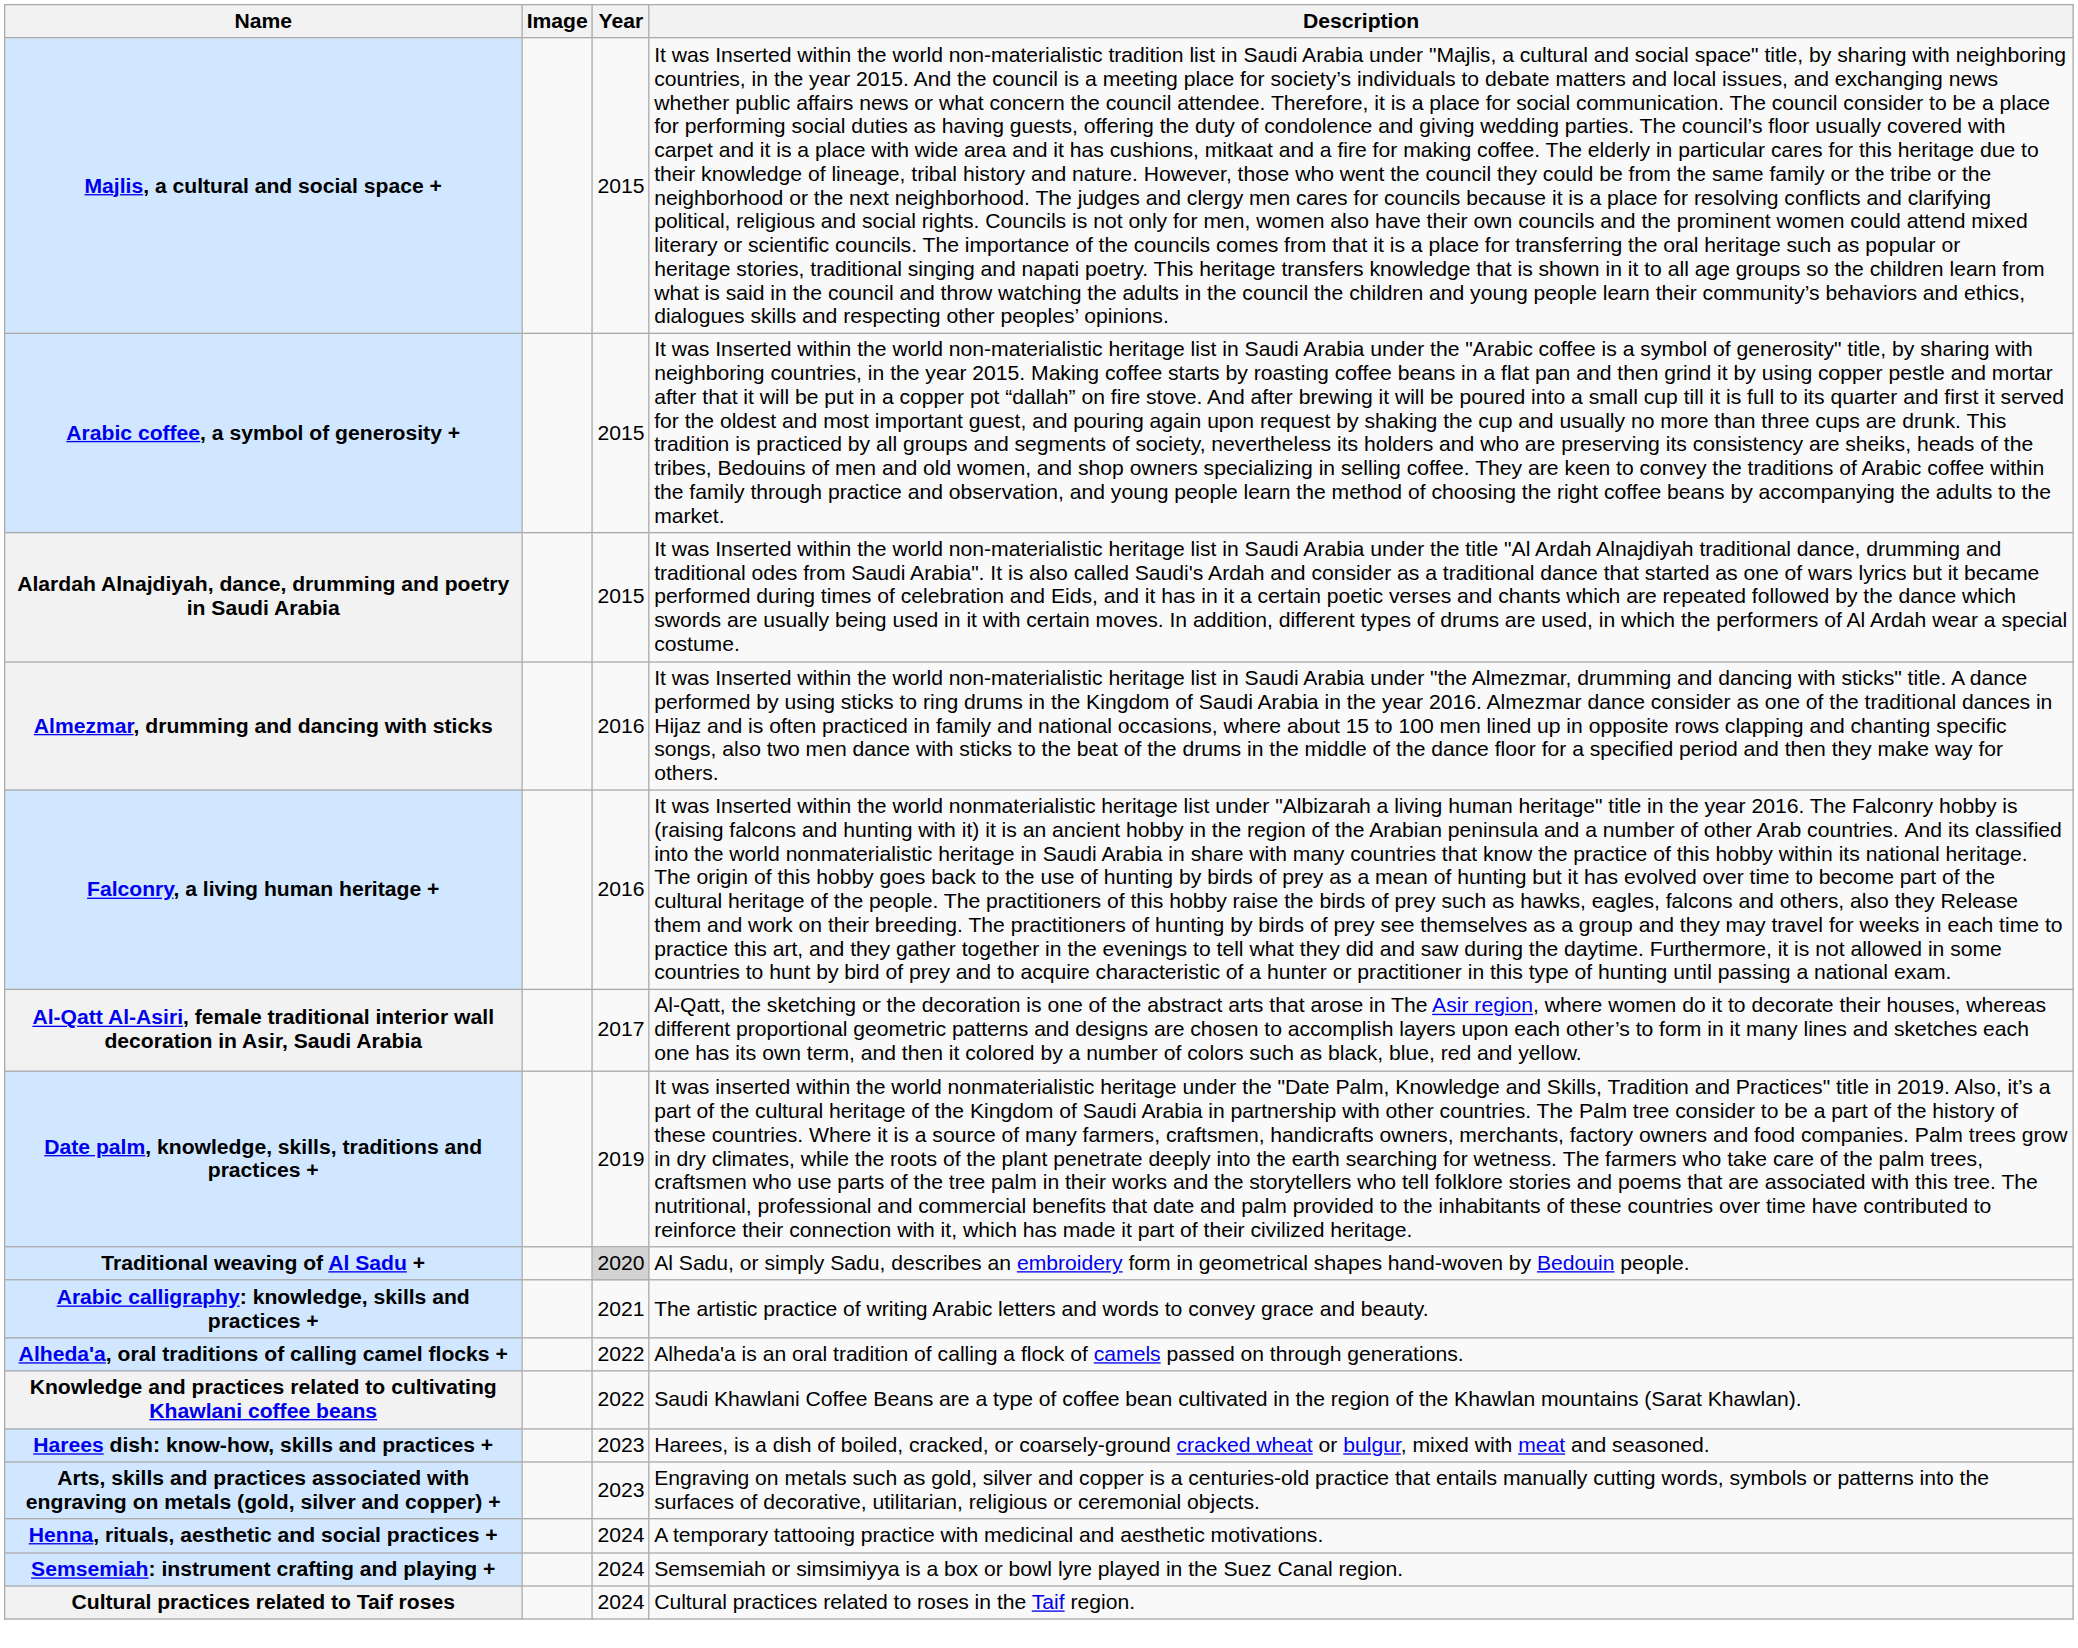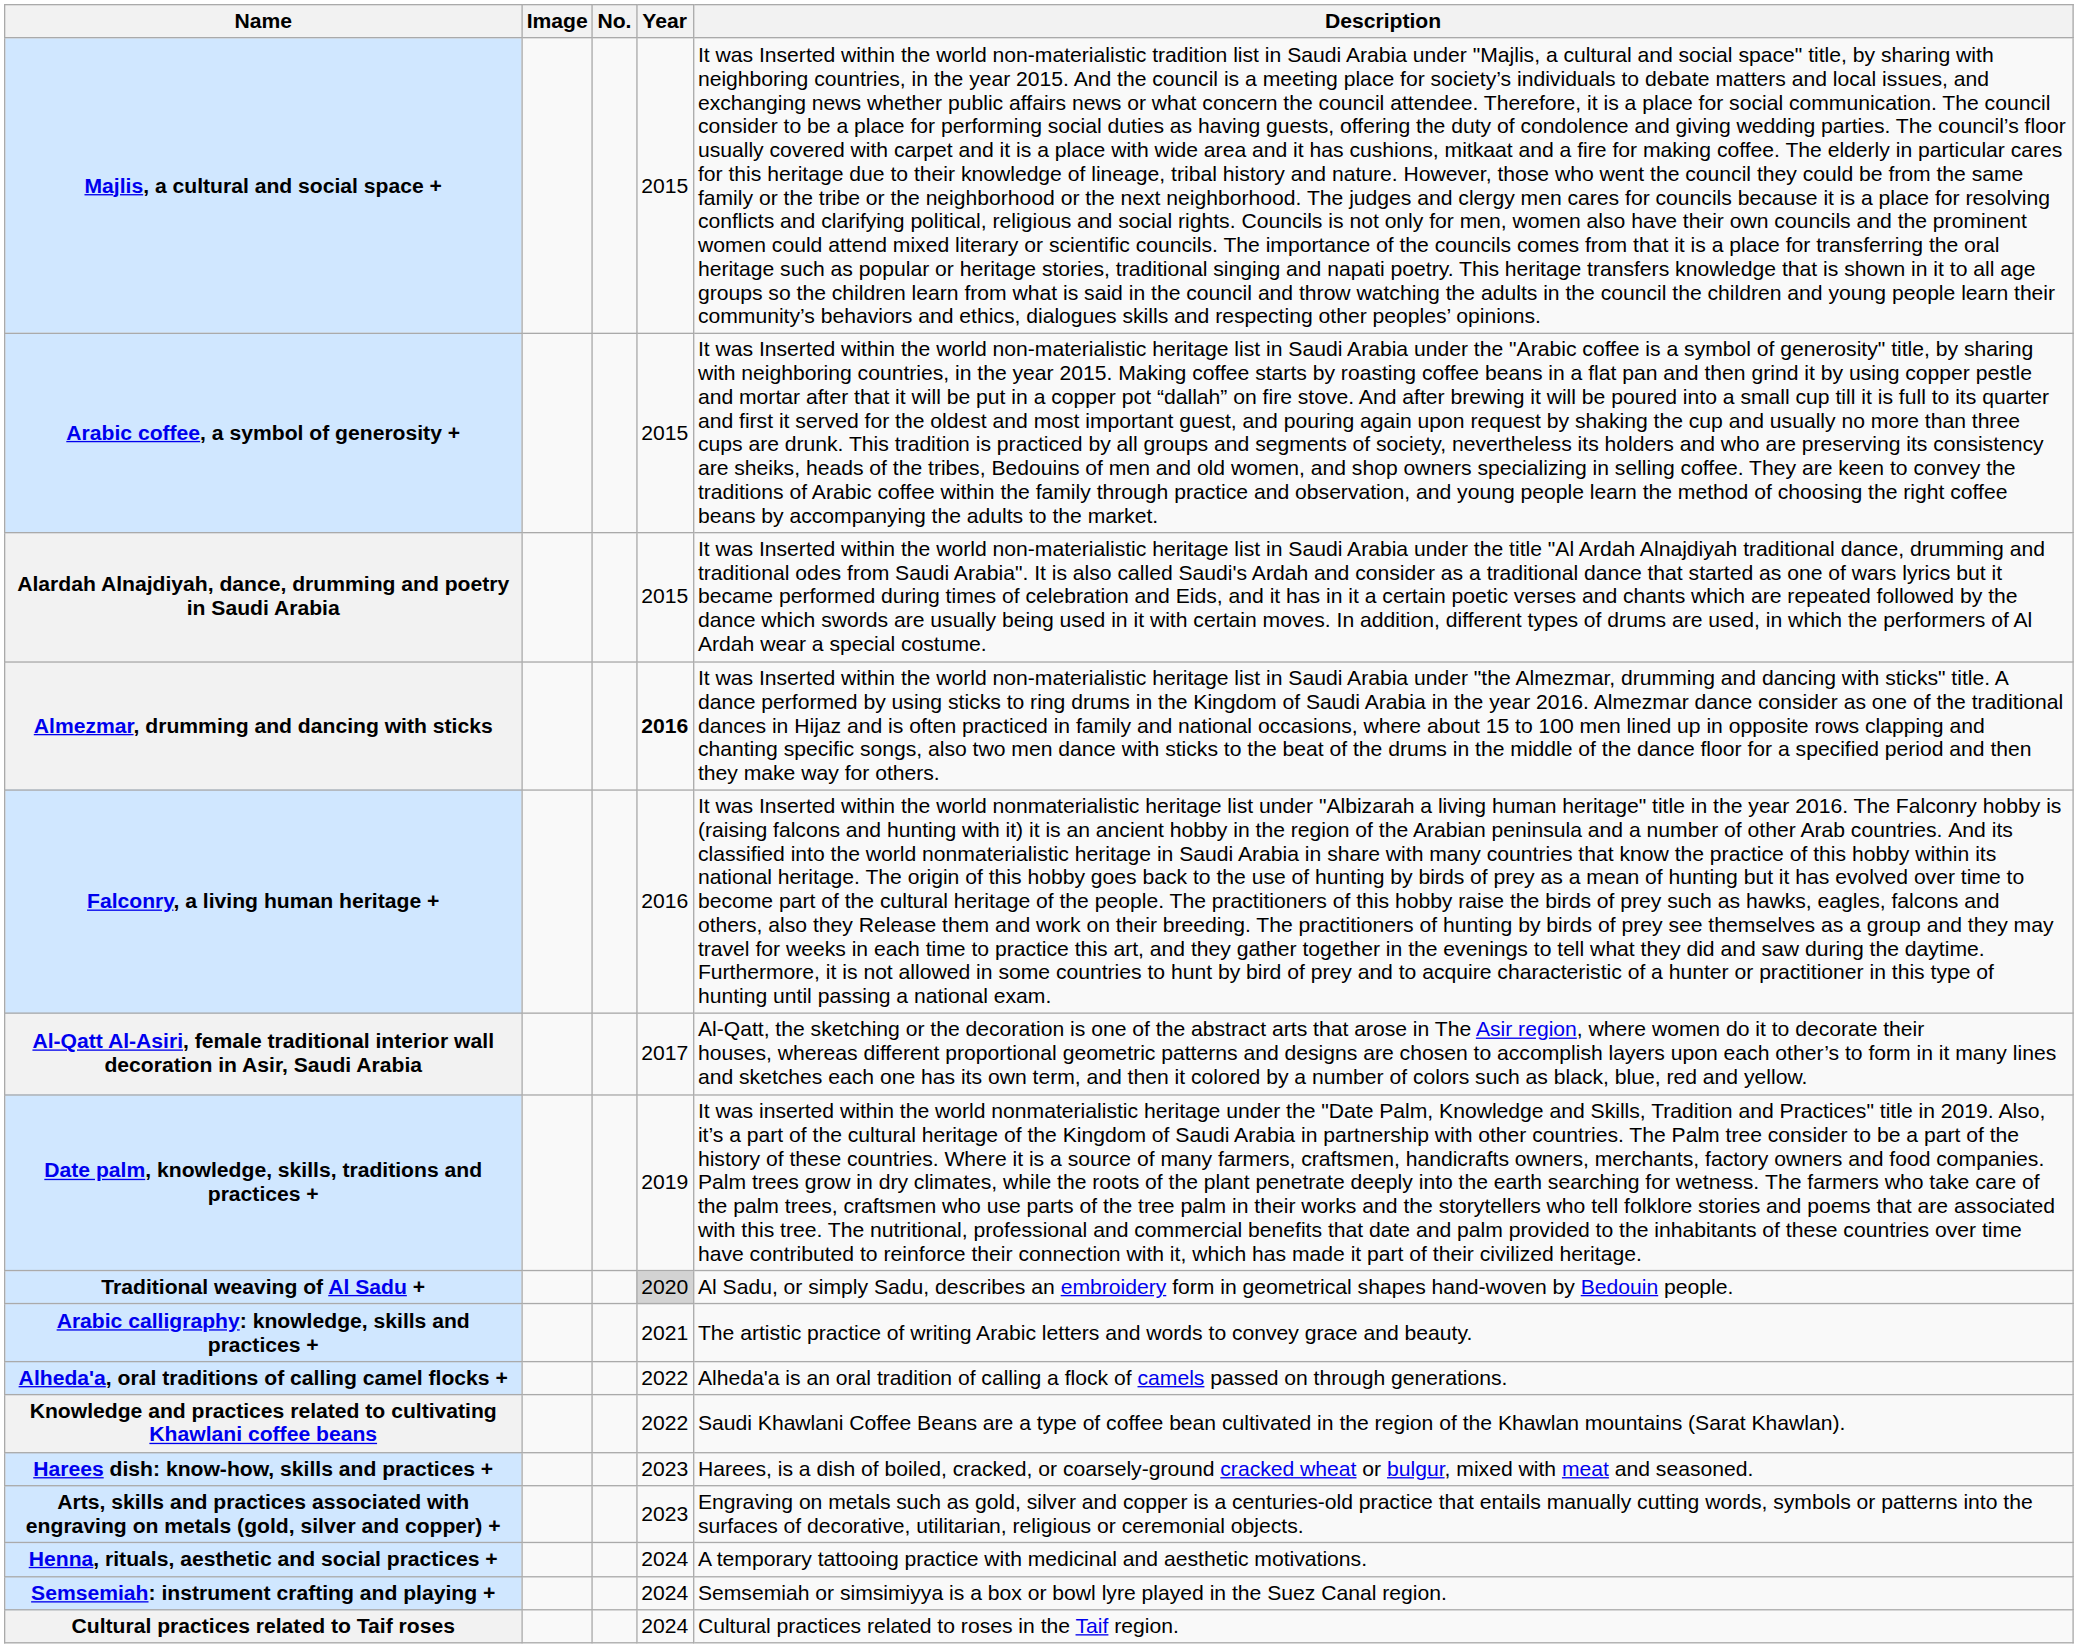 <table class="wikitable sortable plainrowheaders">
 <tr>
 <th style="width:25%">Name</th>
 <th class="unsortable">Image</th>
+<th>No.</th>
 <th>Year</th>
 <th class="unsortable">Description</th>
 </tr>
 <tr>
 <th scope="row" style="background:#D0E7FF;"><a href='#'>Majlis</a>, a cultural and social space +</th>
+<td></td>
 <td></td>
 <td>2015</td>
 <td>It was Inserted within the world non-materialistic tradition list in Saudi Arabia under "Majlis, a cultural and social space" title, by sharing with neighboring countries, in the year 2015. And the council is a meeting place for society’s individuals to debate matters and local issues, and exchanging news whether public affairs news or what concern the council attendee. Therefore, it is a place for social communication. The council consider to be a place for performing social duties as having guests, offering the duty of condolence and giving wedding parties. The council’s floor usually covered with carpet and it is a place with wide area and it has cushions, mitkaat and a fire for making coffee. The elderly in particular cares for this heritage due to their knowledge of lineage, tribal history and nature. However, those who went the council they could be from the same family or the tribe or the neighborhood or the next neighborhood. The judges and clergy men cares for councils because it is a place for resolving conflicts and clarifying political, religious and social rights. Councils is not only for men, women also have their own councils and the prominent women could attend mixed literary or scientific councils. The importance of the councils comes from that it is a place for transferring the oral heritage such as popular or heritage stories, traditional singing and napati poetry. This heritage transfers knowledge that is shown in it to all age groups so the children learn from what is said in the council and throw watching the adults in the council the children and young people learn their community’s behaviors and ethics, dialogues skills and respecting other peoples’ opinions.</td>
 </tr>
 <tr>
 <th scope="row" style="background:#D0E7FF;"><a href='#'>Arabic coffee</a>, a symbol of generosity +</th>
 <td></td>
+<td></td>
 <td>2015</td>
 <td>It was Inserted within the world non-materialistic heritage list in Saudi Arabia under the "Arabic coffee is a symbol of generosity" title, by sharing with neighboring countries, in the year 2015. Making coffee starts by roasting coffee beans in a flat pan and then grind it by using copper pestle and mortar after that it will be put in a copper pot “dallah” on fire stove. And after brewing it will be poured into a small cup till it is full to its quarter and first it served for the oldest and most important guest, and pouring again upon request by shaking the cup and usually no more than three cups are drunk. This tradition is practiced by all groups and segments of society, nevertheless its holders and who are preserving its consistency are sheiks, heads of the tribes, Bedouins of men and old women, and shop owners specializing in selling coffee. They are keen to convey the traditions of Arabic coffee within the family through practice and observation, and young people learn the method of choosing the right coffee beans by accompanying the adults to the market.</td>
 </tr>
 <tr>
 <th scope="row">Alardah Alnajdiyah, dance, drumming and poetry in Saudi Arabia</th>
+<td></td>
 <td></td>
 <td>2015</td>
 <td>It was Inserted within the world non-materialistic heritage list in Saudi Arabia under the title "Al Ardah Alnajdiyah traditional dance, drumming and traditional odes from Saudi Arabia". It is also called Saudi's Ardah and consider as a traditional dance that started as one of wars lyrics but it became performed during times of celebration and Eids, and it has in it a certain poetic verses and chants which are repeated followed by the dance which swords are usually being used in it with certain moves. In addition, different types of drums are used, in which the performers of Al Ardah wear a special costume.</td>
 </tr>
 <tr>
 <th scope="row"><a href='#'>Almezmar</a>, drumming and dancing with sticks</th>
 <td></td>
-<td>2016</td>
+<td></td>
+<td><strong>2016</strong></td>
 <td>It was Inserted within the world non-materialistic heritage list in Saudi Arabia under "the Almezmar, drumming and dancing with sticks" title. A dance performed by using sticks to ring drums in the Kingdom of Saudi Arabia in the year 2016. Almezmar dance consider as one of the traditional dances in Hijaz and is often practiced in family and national occasions, where about 15 to 100 men lined up in opposite rows clapping and chanting specific songs, also two men dance with sticks to the beat of the drums in the middle of the dance floor for a specified period and then they make way for others.</td>
 </tr>
 <tr>
 <th scope="row" style="background:#D0E7FF;"><a href='#'>Falconry</a>, a living human heritage +</th>
+<td></td>
 <td></td>
 <td>2016</td>
 <td>It was Inserted within the world nonmaterialistic heritage list under "Albizarah a living human heritage" title in the year 2016. The Falconry hobby is (raising falcons and hunting with it) it is an ancient hobby in the region of the Arabian peninsula and a number of other Arab countries. And its classified into the world nonmaterialistic heritage in Saudi Arabia in share with many countries that know the practice of this hobby within its national heritage. The origin of this hobby goes back to the use of hunting by birds of prey as a mean of hunting but it has evolved over time to become part of the cultural heritage of the people. The practitioners of this hobby raise the birds of prey such as hawks, eagles, falcons and others, also they Release them and work on their breeding. The practitioners of hunting by birds of prey see themselves as a group and they may travel for weeks in each time to practice this art, and they gather together in the evenings to tell what they did and saw during the daytime. Furthermore, it is not allowed in some countries to hunt by bird of prey and to acquire characteristic of a hunter or practitioner in this type of hunting until passing a national exam.</td>
 </tr>
 <tr>
 <th scope="row"><a href='#'>Al-Qatt Al-Asiri</a>, female traditional interior wall decoration in Asir, Saudi Arabia</th>
 <td></td>
+<td></td>
 <td>2017</td>
 <td>Al-Qatt, the sketching or the decoration is one of the abstract arts that arose in The <a href='#'>Asir region</a>, where women do it to decorate their houses, whereas different proportional geometric patterns and designs are chosen to accomplish layers upon each other’s to form in it many lines and sketches each one has its own term, and then it colored by a number of colors such as black, blue, red and yellow.</td>
 </tr>
 <tr>
 <th scope="row" style="background:#D0E7FF;"><a href='#'>Date palm</a>, knowledge, skills, traditions and practices +</th>
+<td></td>
 <td></td>
 <td>2019</td>
 <td>It was inserted within the world nonmaterialistic heritage under the "Date Palm, Knowledge and Skills, Tradition and Practices" title in 2019. Also, it’s a part of the cultural heritage of the Kingdom of Saudi Arabia in partnership with other countries. The Palm tree consider to be a part of the history of these countries. Where it is a source of many farmers, craftsmen, handicrafts owners, merchants, factory owners and food companies. Palm trees grow in dry climates, while the roots of the plant penetrate deeply into the earth searching for wetness. The farmers who take care of the palm trees, craftsmen who use parts of the tree palm in their works and the storytellers who tell folklore stories and poems that are associated with this tree. The nutritional, professional and commercial benefits that date and palm provided to the inhabitants of these countries over time have contributed to reinforce their connection with it, which has made it part of their civilized heritage.</td>
 </tr>
 <tr>
 <th scope="row" style="background:#D0E7FF;">Traditional weaving of <a href='#'>Al Sadu</a> +</th>
 <td></td>
+<td></td>
 <td style="background: lightgrey;">2020</td>
 <td>Al Sadu, or simply Sadu, describes an <a href='#'>embroidery</a> form in geometrical shapes hand-woven by <a href='#'>Bedouin</a> people.</td>
 </tr>
 <tr>
 <th scope="row" style="background:#D0E7FF;"><a href='#'>Arabic calligraphy</a>: knowledge, skills and practices +</th>
+<td></td>
 <td></td>
 <td>2021</td>
 <td>The artistic practice of writing Arabic letters and words to convey grace and beauty.</td>
 </tr>
 <tr>
 <th scope="row" style="background:#D0E7FF;"><a href='#'>Alheda'a</a>, oral traditions of calling camel flocks +</th>
 <td></td>
+<td></td>
 <td>2022</td>
 <td>Alheda'a is an oral tradition of calling a flock of <a href='#'>camels</a> passed on through generations.</td>
 </tr>
 <tr>
 <th scope="row">Knowledge and practices related to cultivating <a href='#'>Khawlani coffee beans</a></th>
+<td></td>
 <td></td>
 <td>2022</td>
 <td>Saudi Khawlani Coffee Beans are a type of coffee bean cultivated in the region of the Khawlan mountains (Sarat Khawlan).</td>
 </tr>
 <tr>
 <th scope="row" style="background:#D0E7FF;"><a href='#'>Harees</a> dish: know-how, skills and practices +</th>
 <td></td>
+<td></td>
 <td>2023</td>
 <td>Harees, is a dish of boiled, cracked, or coarsely-ground <a href='#'>cracked wheat</a> or <a href='#'>bulgur</a>, mixed with <a href='#'>meat</a> and seasoned.</td>
 </tr>
 <tr>
 <th scope="row" style="background:#D0E7FF;">Arts, skills and practices associated with engraving on metals (gold, silver and copper) +</th>
+<td></td>
 <td></td>
 <td>2023</td>
 <td>Engraving on metals such as gold, silver and copper is a centuries-old practice that entails manually cutting words, symbols or patterns into the surfaces of decorative, utilitarian, religious or ceremonial objects.</td>
 </tr>
 <tr>
 <th scope="row" style="background:#D0E7FF;"><a href='#'>Henna</a>, rituals, aesthetic and social practices +</th>
 <td></td>
+<td></td>
 <td>2024</td>
 <td>A temporary tattooing practice with medicinal and aesthetic motivations.</td>
 </tr>
 <tr>
 <th scope="row" style="background:#D0E7FF;"><a href='#'>Semsemiah</a>: instrument crafting and playing +</th>
+<td></td>
 <td></td>
 <td>2024</td>
 <td>Semsemiah or simsimiyya is a box or bowl lyre played in the Suez Canal region.</td>
 </tr>
 <tr>
 <th scope="row">Cultural practices related to Taif roses</th>
 <td></td>
+<td></td>
 <td>2024</td>
 <td>Cultural practices related to roses in the <a href='#'>Taif</a> region.</td>
 </tr>
 </table>
